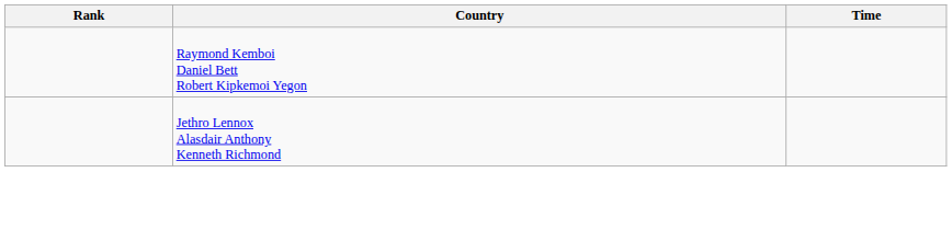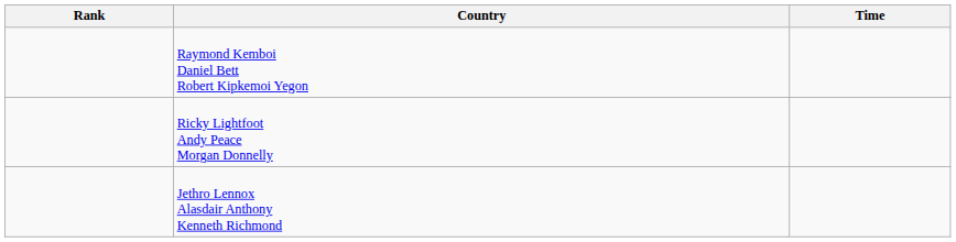 <table class="wikitable" width=80% style="font-size:90%; text-align:left;">
 <tr>
 <th>Rank</th>
 <th>Country</th>
 <th>Time</th>
 </tr>
 <tr>
 <td align="center"></td>
 <td><br><a href='#'>Raymond Kemboi</a><br><a href='#'>Daniel Bett</a><br><a href='#'>Robert Kipkemoi Yegon</a></td>
 <td></td>
 </tr>
 <tr>
 <td align="center"></td>
+<td><br><a href='#'>Ricky Lightfoot</a><br><a href='#'>Andy Peace</a><br><a href='#'>Morgan Donnelly</a></td>
+<td></td>
+</tr>
+<tr>
+<td align="center"></td>
 <td><br><a href='#'>Jethro Lennox</a><br><a href='#'>Alasdair Anthony</a><br><a href='#'>Kenneth Richmond</a></td>
 <td></td>
 </tr>
 </table>
